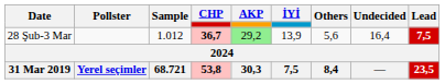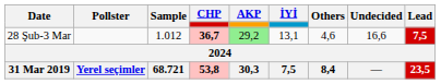 <table class="wikitable mw-collapsible" style="text-align:center; font-size:85%; line-height:14px;">
 <tr>
 <th rowspan="2">Date</th>
 <th rowspan="2">Pollster</th>
 <th rowspan="2">Sample</th>
 <th style="width:3em;"><a href='#'>CHP</a></th>
 <th style="width:3em;"><a href='#'>AKP</a></th>
 <th style="width:3em;"><a href='#'>İYİ</a></th>
 <th rowspan="2">Others</th>
 <th rowspan="2">Undecided</th>
 <th rowspan="2">Lead</th>
 </tr>
 <tr>
 <th style="background:#d40000;"></th>
 <th style="background:#fda000;"></th>
 <th style="background:#0099cc;"></th>
 </tr>
 <tr>
 <td>28 Şub-3 Mar</td>
 <td></td>
 <td>1.012</td>
 <td style="background:#FFC2C2"><strong>36,7</strong></td>
 <td style="background: lightgreen;">29,2</td>
-<td>13,9</td>
-<td>5,6</td>
-<td>16,4</td>
+<td>13,1</td>
+<td>4,6</td>
+<td>16,6</td>
 <th style="background:#d40000; color:white;">7,5</th>
 </tr>
 <tr>
 <th colspan="14">2024</th>
 </tr>
 <tr>
 <th>31 Mar 2019</th>
 <th><a href='#'>Yerel seçimler</a></th>
 <th>68.721</th>
 <th style="background:#FFC2C2"><strong>53,8</strong></th>
 <th>30,3</th>
 <th>7,5</th>
 <th>8,4</th>
 <th>—</th>
 <th style="background:#d40000; color:white;">23,5</th>
 </tr>
 </table>
